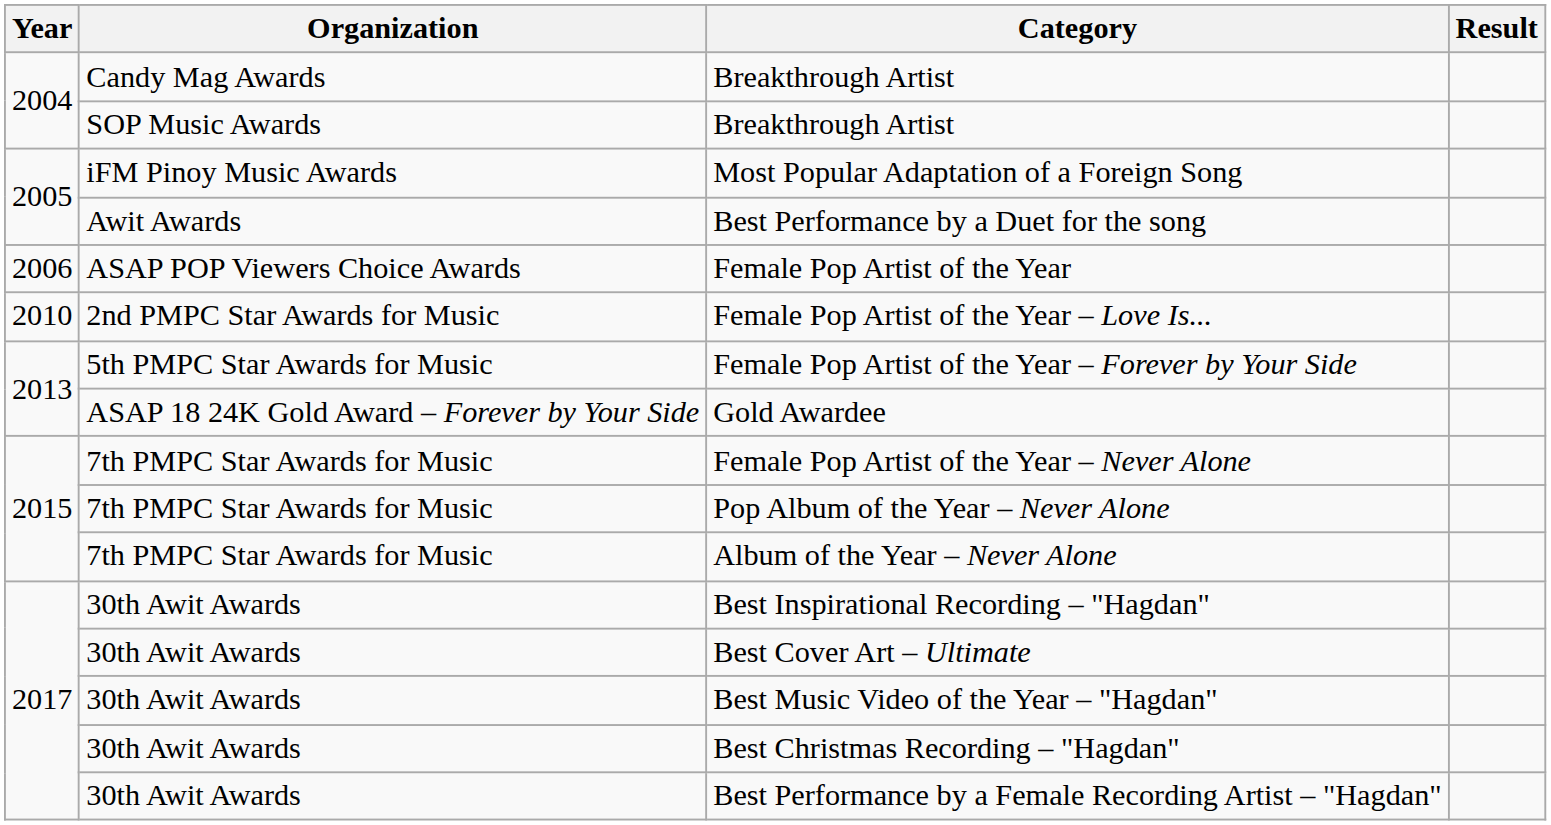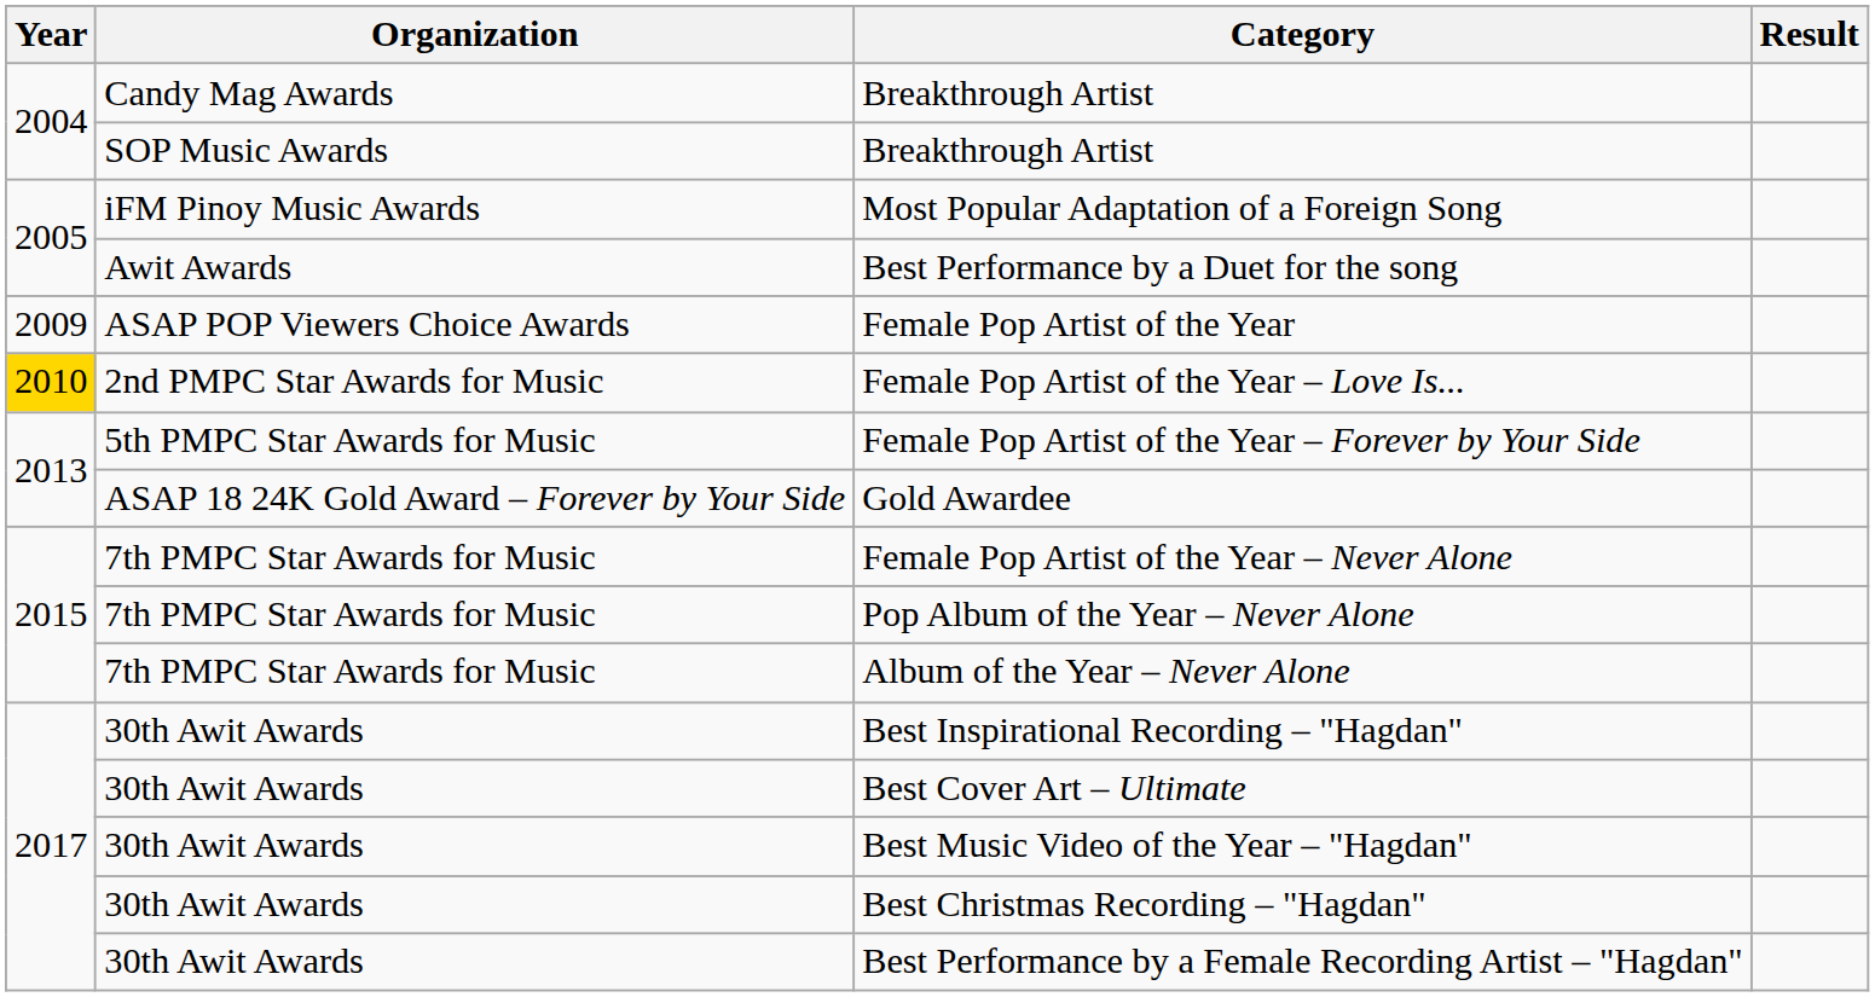 <table class="wikitable">
 <tr>
 <th>Year</th>
 <th>Organization</th>
 <th>Category</th>
 <th>Result</th>
 </tr>
 <tr>
 <td rowspan=2>2004</td>
 <td>Candy Mag Awards</td>
 <td>Breakthrough Artist</td>
 <td></td>
 </tr>
 <tr>
 <td>SOP Music Awards</td>
 <td>Breakthrough Artist</td>
 <td></td>
 </tr>
 <tr>
 <td rowspan=2>2005</td>
 <td>iFM Pinoy Music Awards</td>
 <td>Most Popular Adaptation of a Foreign Song</td>
 <td></td>
 </tr>
 <tr>
 <td>Awit Awards</td>
 <td>Best Performance by a Duet for the song</td>
 <td></td>
 </tr>
 <tr>
-<td>2006</td>
+<td>2009</td>
 <td>ASAP POP Viewers Choice Awards</td>
 <td>Female Pop Artist of the Year</td>
 <td></td>
 </tr>
 <tr>
-<td>2010</td>
+<td style="background: gold;">2010</td>
 <td>2nd PMPC Star Awards for Music</td>
 <td>Female Pop Artist of the Year – <em>Love Is...</em></td>
 <td></td>
 </tr>
 <tr>
 <td rowspan=2>2013</td>
 <td>5th PMPC Star Awards for Music</td>
 <td>Female Pop Artist of the Year – <em>Forever by Your Side</em></td>
 <td></td>
 </tr>
 <tr>
 <td>ASAP 18 24K Gold Award – <em>Forever by Your Side</em></td>
 <td>Gold Awardee</td>
 <td></td>
 </tr>
 <tr>
 <td rowspan=3>2015</td>
 <td>7th PMPC Star Awards for Music</td>
 <td>Female Pop Artist of the Year – <em>Never Alone</em></td>
 <td></td>
 </tr>
 <tr>
 <td>7th PMPC Star Awards for Music</td>
 <td>Pop Album of the Year – <em>Never Alone</em></td>
 <td></td>
 </tr>
 <tr>
 <td>7th PMPC Star Awards for Music</td>
 <td>Album of the Year – <em>Never Alone</em></td>
 <td></td>
 </tr>
 <tr>
 <td rowspan=5>2017</td>
 <td>30th Awit Awards</td>
 <td>Best Inspirational Recording – "Hagdan"</td>
 <td></td>
 </tr>
 <tr>
 <td>30th Awit Awards</td>
 <td>Best Cover Art – <em>Ultimate</em></td>
 <td></td>
 </tr>
 <tr>
 <td>30th Awit Awards</td>
 <td>Best Music Video of the Year – "Hagdan"</td>
 <td></td>
 </tr>
 <tr>
 <td>30th Awit Awards</td>
 <td>Best Christmas Recording – "Hagdan"</td>
 <td></td>
 </tr>
 <tr>
 <td>30th Awit Awards</td>
 <td>Best Performance by a Female Recording Artist – "Hagdan"</td>
 <td></td>
 </tr>
 </table>
